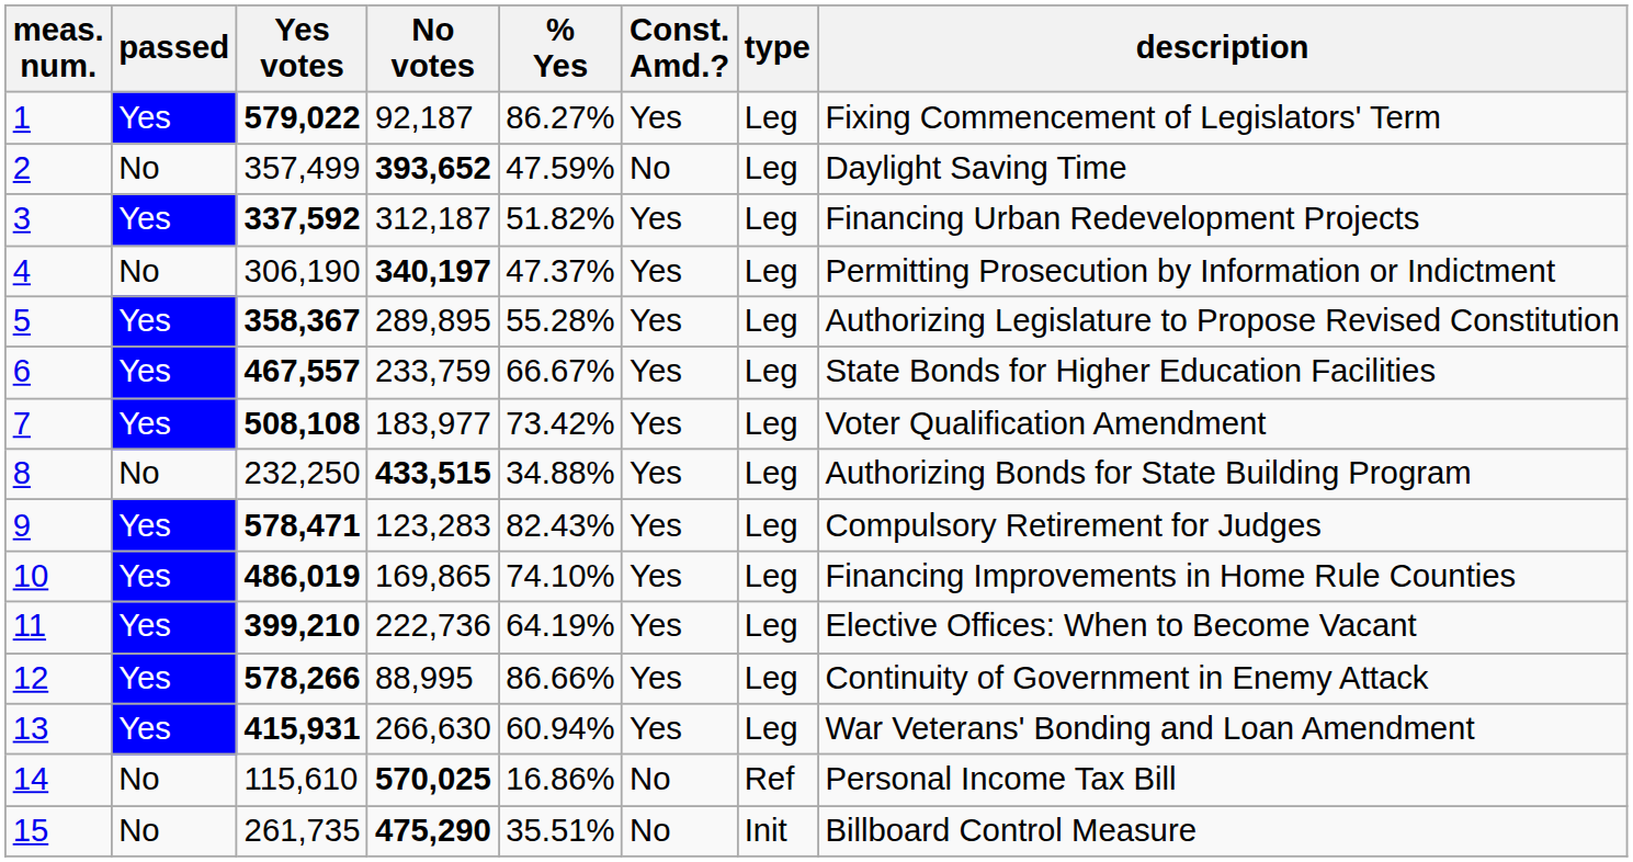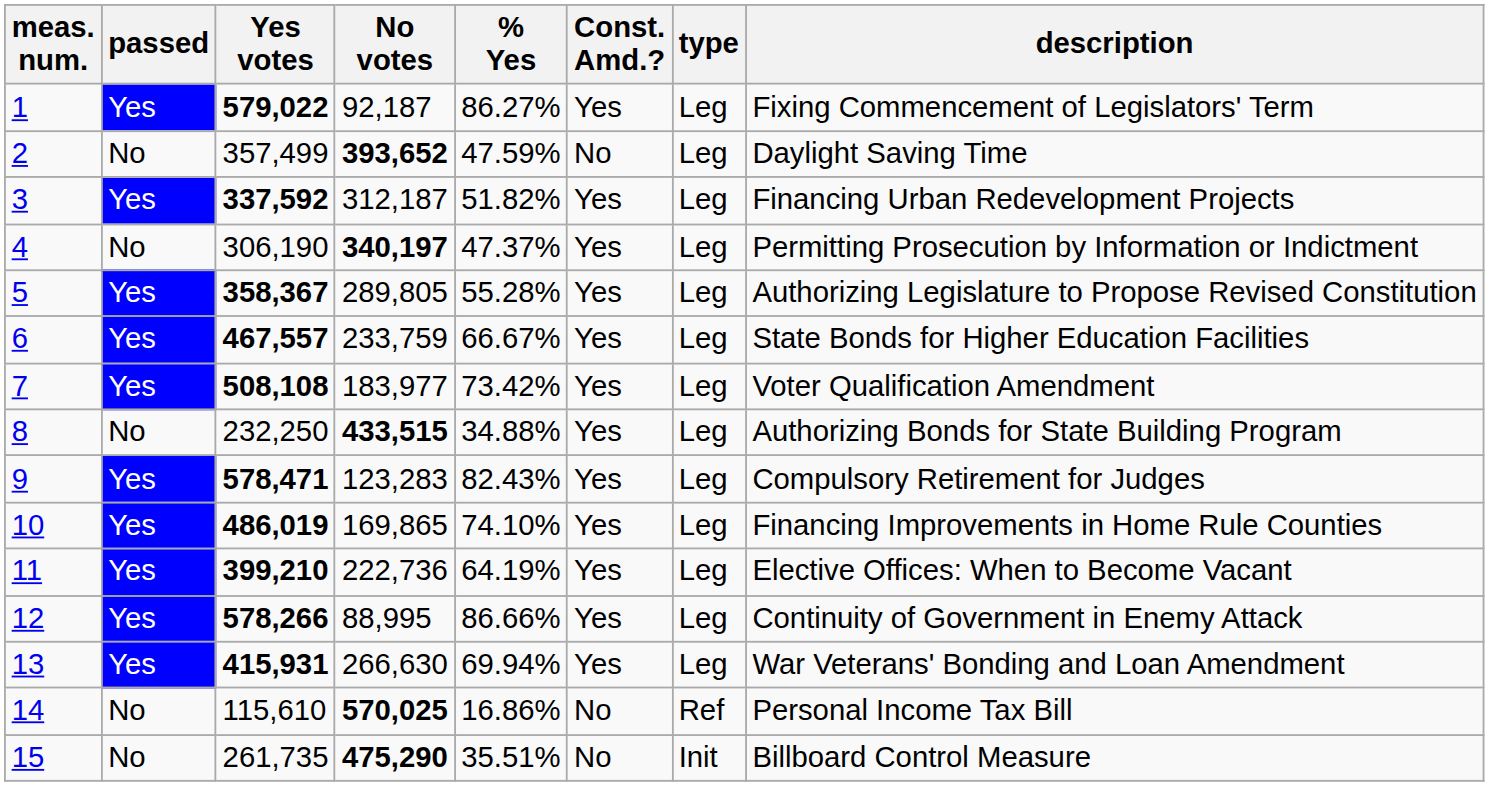 <table class="wikitable sortable">
 <tr>
 <th>meas.<br>num.</th>
 <th>passed</th>
 <th>Yes<br>votes</th>
 <th>No<br>votes</th>
 <th>%<br>Yes</th>
 <th>Const.<br>Amd.?</th>
 <th>type</th>
 <th>description</th>
 </tr>
 <tr>
 <td><a href='#'>1</a></td>
 <td style="background:blue;color:white">Yes</td>
 <td><strong>579,022</strong></td>
 <td>92,187</td>
 <td>86.27%</td>
 <td>Yes</td>
 <td>Leg</td>
 <td>Fixing Commencement of Legislators' Term</td>
 </tr>
 <tr>
 <td><a href='#'>2</a></td>
 <td>No</td>
 <td>357,499</td>
 <td><strong>393,652</strong></td>
 <td>47.59%</td>
 <td>No</td>
 <td>Leg</td>
 <td>Daylight Saving Time</td>
 </tr>
 <tr>
 <td><a href='#'>3</a></td>
 <td style="background:blue;color:white">Yes</td>
 <td><strong>337,592</strong></td>
 <td>312,187</td>
 <td>51.82%</td>
 <td>Yes</td>
 <td>Leg</td>
 <td>Financing Urban Redevelopment Projects</td>
 </tr>
 <tr>
 <td><a href='#'>4</a></td>
 <td>No</td>
 <td>306,190</td>
 <td><strong>340,197</strong></td>
 <td>47.37%</td>
 <td>Yes</td>
 <td>Leg</td>
 <td>Permitting Prosecution by Information or Indictment</td>
 </tr>
 <tr>
 <td><a href='#'>5</a></td>
 <td style="background:blue;color:white">Yes</td>
 <td><strong>358,367</strong></td>
-<td>289,895</td>
+<td>289,805</td>
 <td>55.28%</td>
 <td>Yes</td>
 <td>Leg</td>
 <td>Authorizing Legislature to Propose Revised Constitution</td>
 </tr>
 <tr>
 <td><a href='#'>6</a></td>
 <td style="background:blue;color:white">Yes</td>
 <td><strong>467,557</strong></td>
 <td>233,759</td>
 <td>66.67%</td>
 <td>Yes</td>
 <td>Leg</td>
 <td>State Bonds for Higher Education Facilities</td>
 </tr>
 <tr>
 <td><a href='#'>7</a></td>
 <td style="background:blue;color:white">Yes</td>
 <td><strong>508,108</strong></td>
 <td>183,977</td>
 <td>73.42%</td>
 <td>Yes</td>
 <td>Leg</td>
 <td>Voter Qualification Amendment</td>
 </tr>
 <tr>
 <td><a href='#'>8</a></td>
 <td>No</td>
 <td>232,250</td>
 <td><strong>433,515</strong></td>
 <td>34.88%</td>
 <td>Yes</td>
 <td>Leg</td>
 <td>Authorizing Bonds for State Building Program</td>
 </tr>
 <tr>
 <td><a href='#'>9</a></td>
 <td style="background:blue;color:white">Yes</td>
 <td><strong>578,471</strong></td>
 <td>123,283</td>
 <td>82.43%</td>
 <td>Yes</td>
 <td>Leg</td>
 <td>Compulsory Retirement for Judges</td>
 </tr>
 <tr>
 <td><a href='#'>10</a></td>
 <td style="background:blue;color:white">Yes</td>
 <td><strong>486,019</strong></td>
 <td>169,865</td>
 <td>74.10%</td>
 <td>Yes</td>
 <td>Leg</td>
 <td>Financing Improvements in Home Rule Counties</td>
 </tr>
 <tr>
 <td><a href='#'>11</a></td>
 <td style="background:blue;color:white">Yes</td>
 <td><strong>399,210</strong></td>
 <td>222,736</td>
 <td>64.19%</td>
 <td>Yes</td>
 <td>Leg</td>
 <td>Elective Offices: When to Become Vacant</td>
 </tr>
 <tr>
 <td><a href='#'>12</a></td>
 <td style="background:blue;color:white">Yes</td>
 <td><strong>578,266</strong></td>
 <td>88,995</td>
 <td>86.66%</td>
 <td>Yes</td>
 <td>Leg</td>
 <td>Continuity of Government in Enemy Attack</td>
 </tr>
 <tr>
 <td><a href='#'>13</a></td>
 <td style="background:blue;color:white">Yes</td>
 <td><strong>415,931</strong></td>
 <td>266,630</td>
-<td>60.94%</td>
+<td>69.94%</td>
 <td>Yes</td>
 <td>Leg</td>
 <td>War Veterans' Bonding and Loan Amendment</td>
 </tr>
 <tr>
 <td><a href='#'>14</a></td>
 <td>No</td>
 <td>115,610</td>
 <td><strong>570,025</strong></td>
 <td>16.86%</td>
 <td>No</td>
 <td>Ref</td>
 <td>Personal Income Tax Bill</td>
 </tr>
 <tr>
 <td><a href='#'>15</a></td>
 <td>No</td>
 <td>261,735</td>
 <td><strong>475,290</strong></td>
 <td>35.51%</td>
 <td>No</td>
 <td>Init</td>
 <td>Billboard Control Measure</td>
 </tr>
 </table>
